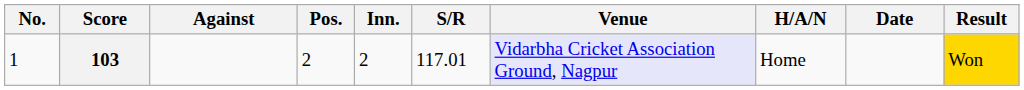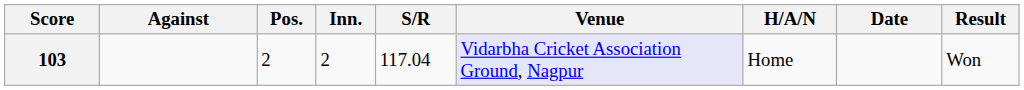 <table class="wikitable plainrowheaders" style="font-size: 100%">
 <tr>
-<th scope="col" style="width:50px;">No.</th>
 <th scope="col" style="width:90px;">Score</th>
 <th scope="col" style="width:160px;">Against</th>
 <th scope="col" style="width:50px;">Pos.</th>
 <th scope="col" style="width:50px;">Inn.</th>
 <th scope="col" style="width:70px;">S/R</th>
 <th scope="col" style="width:310px;">Venue</th>
 <th scope="col" style="width:85px;">H/A/N</th>
 <th scope="col" style="width:105px;">Date</th>
 <th scope="col" style="width:65px;">Result</th>
 </tr>
 <tr>
-<td>1</td>
 <th scope="row">103  </th>
 <td></td>
 <td>2</td>
 <td>2</td>
-<td>117.01</td>
+<td>117.04</td>
 <td style="background: lavender;"><a href='#'>Vidarbha Cricket Association Ground</a>, <a href='#'>Nagpur</a></td>
 <td>Home</td>
 <td></td>
-<td style="background: gold;">Won</td>
+<td>Won</td>
 </tr>
 </table>
